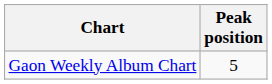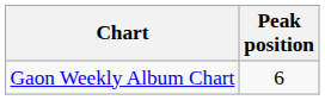 <table class="wikitable sortable" style="text-align:center;">
 <tr>
 <th>Chart </th>
 <th>Peak <br> position</th>
 </tr>
 <tr>
 <td><a href='#'>Gaon Weekly Album Chart</a></td>
-<td align=center>5</td>
+<td align=center>6</td>
 </tr>
 </table>
